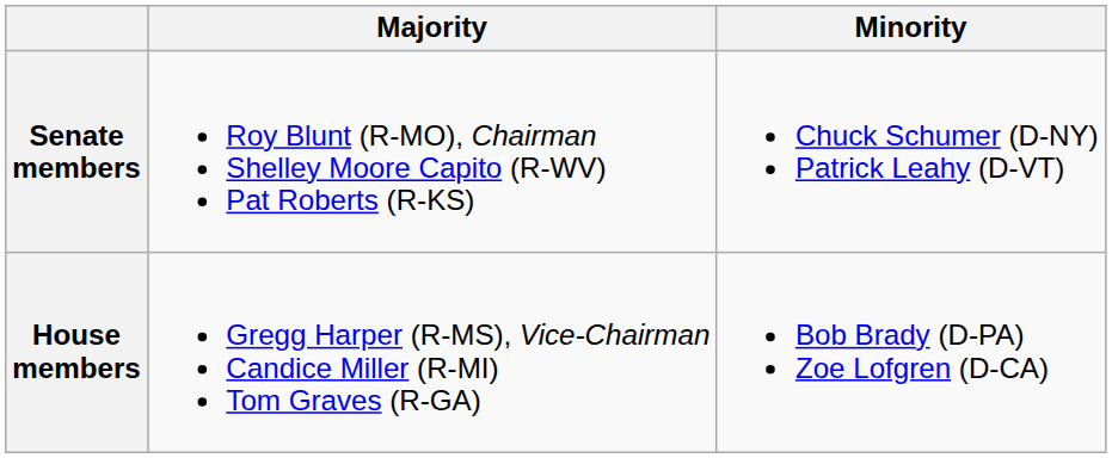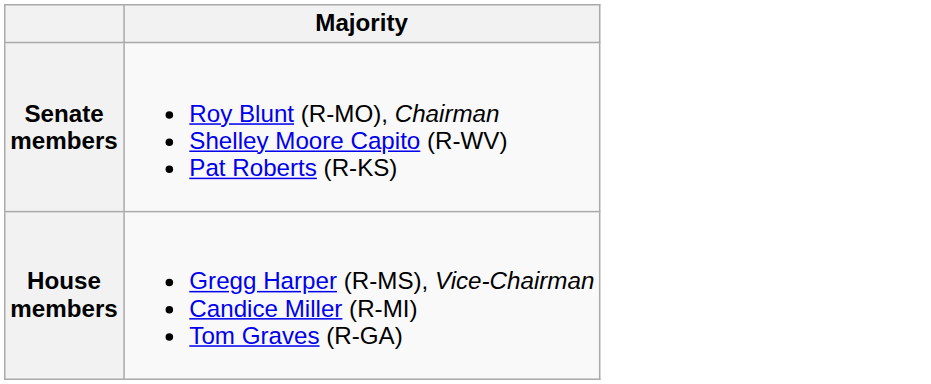 <table class=wikitable>
 <tr>
 <th></th>
 <th>Majority</th>
-<th>Minority</th>
 </tr>
 <tr>
 <th>Senate<br>members</th>
 <td valign="top" ><br><ul><li><a href='#'>Roy Blunt</a> (R-MO), <em>Chairman</em></li><li><a href='#'>Shelley Moore Capito</a> (R-WV)</li><li><a href='#'>Pat Roberts</a> (R-KS)</li></ul></td>
-<td valign="top" ><br><ul><li><a href='#'>Chuck Schumer</a> (D-NY)</li><li><a href='#'>Patrick Leahy</a> (D-VT)</li></ul></td>
 </tr>
 <tr>
 <th>House<br>members</th>
 <td valign="top" ><br><ul><li><a href='#'>Gregg Harper</a> (R-MS), <em>Vice-Chairman</em></li><li><a href='#'>Candice Miller</a> (R-MI)</li><li><a href='#'>Tom Graves</a> (R-GA)</li></ul></td>
-<td valign="top" ><br><ul><li><a href='#'>Bob Brady</a> (D-PA)</li><li><a href='#'>Zoe Lofgren</a> (D-CA)</li></ul></td>
 </tr>
 </table>
